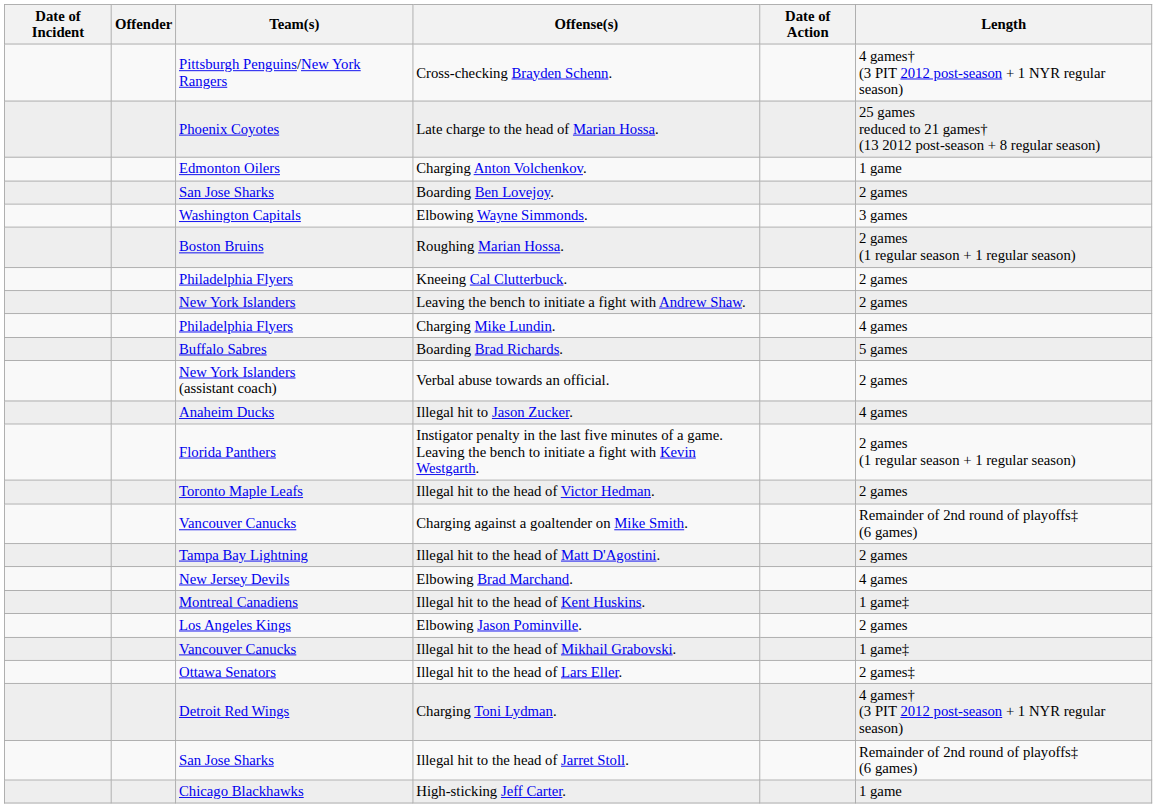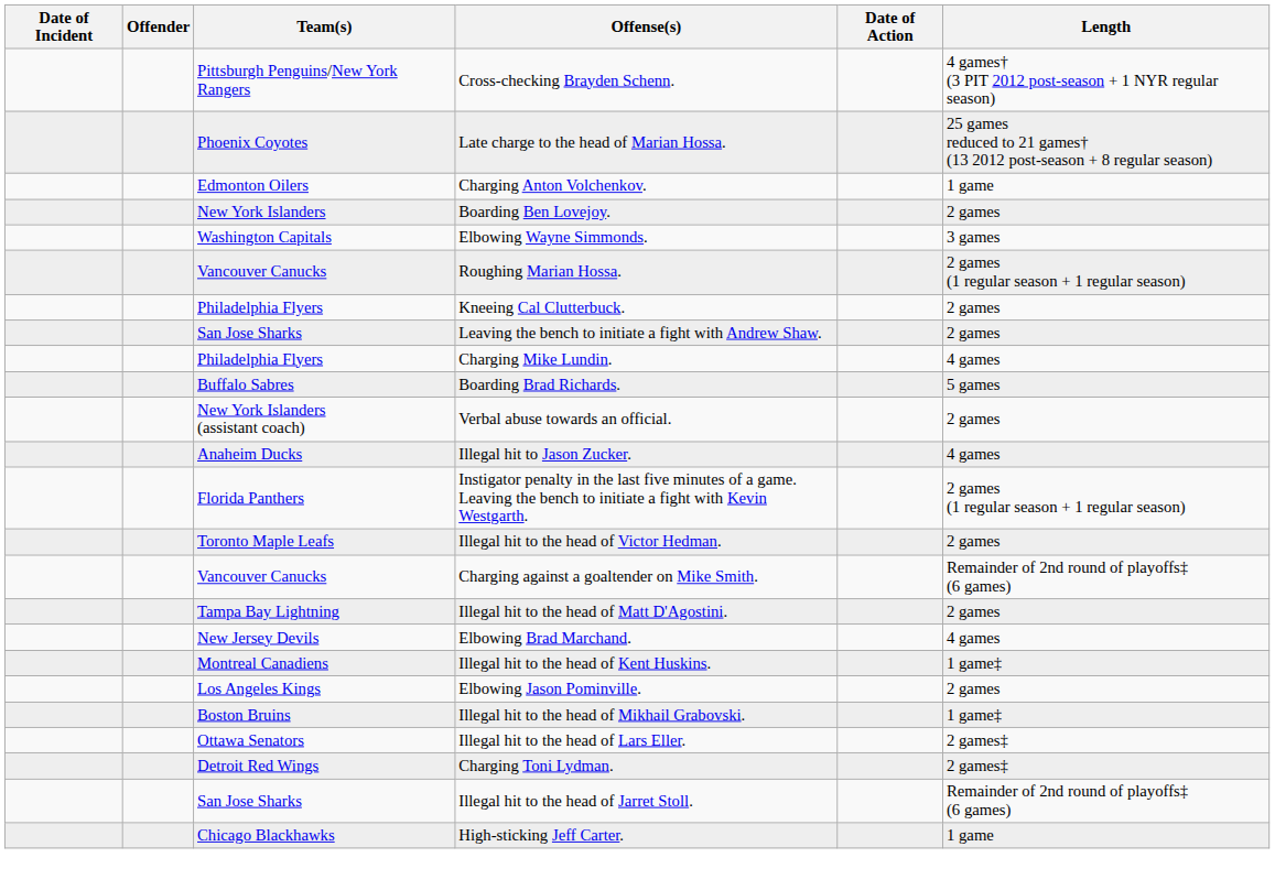 <table class="wikitable sortable">
 <tr>
 <th>Date of Incident</th>
 <th>Offender</th>
 <th>Team(s)</th>
 <th>Offense(s)</th>
 <th>Date of Action</th>
 <th>Length</th>
 </tr>
 <tr>
 <td></td>
 <td></td>
 <td><a href='#'>Pittsburgh Penguins</a>/<a href='#'>New York Rangers</a></td>
 <td>Cross-checking <a href='#'>Brayden Schenn</a>.</td>
 <td></td>
 <td>4 games† <br> (3 PIT <a href='#'>2012 post-season</a> + 1 NYR regular season)</td>
 </tr>
 <tr bgcolor="#eeeeee">
 <td></td>
 <td></td>
 <td><a href='#'>Phoenix Coyotes</a></td>
 <td>Late charge to the head of <a href='#'>Marian Hossa</a>.</td>
 <td></td>
 <td>25 games <br> reduced to 21 games† <br> (13 2012 post-season + 8 regular season)</td>
 </tr>
 <tr>
 <td></td>
 <td></td>
 <td><a href='#'>Edmonton Oilers</a></td>
 <td>Charging <a href='#'>Anton Volchenkov</a>.</td>
 <td></td>
 <td>1 game</td>
 </tr>
 <tr bgcolor="#eeeeee">
 <td></td>
 <td></td>
-<td><a href='#'>San Jose Sharks</a></td>
+<td><a href='#'>New York Islanders</a></td>
 <td>Boarding <a href='#'>Ben Lovejoy</a>.</td>
 <td></td>
 <td>2 games</td>
 </tr>
 <tr>
 <td></td>
 <td></td>
 <td><a href='#'>Washington Capitals</a></td>
 <td>Elbowing <a href='#'>Wayne Simmonds</a>.</td>
 <td></td>
 <td>3 games</td>
 </tr>
 <tr bgcolor="#eeeeee">
 <td></td>
 <td></td>
-<td><a href='#'>Boston Bruins</a></td>
+<td><a href='#'>Vancouver Canucks</a></td>
 <td>Roughing <a href='#'>Marian Hossa</a>.</td>
 <td></td>
 <td>2 games <br> (1 regular season + 1 regular season)</td>
 </tr>
 <tr>
 <td></td>
 <td></td>
 <td><a href='#'>Philadelphia Flyers</a></td>
 <td>Kneeing <a href='#'>Cal Clutterbuck</a>.</td>
 <td></td>
 <td>2 games</td>
 </tr>
 <tr bgcolor="#eeeeee">
 <td></td>
 <td></td>
-<td><a href='#'>New York Islanders</a></td>
+<td><a href='#'>San Jose Sharks</a></td>
 <td>Leaving the bench to initiate a fight with <a href='#'>Andrew Shaw</a>.</td>
 <td></td>
 <td>2 games</td>
 </tr>
 <tr>
 <td></td>
 <td></td>
 <td><a href='#'>Philadelphia Flyers</a></td>
 <td>Charging <a href='#'>Mike Lundin</a>.</td>
 <td></td>
 <td>4 games</td>
 </tr>
 <tr bgcolor="#eeeeee">
 <td></td>
 <td></td>
 <td><a href='#'>Buffalo Sabres</a></td>
 <td>Boarding <a href='#'>Brad Richards</a>.</td>
 <td></td>
 <td>5 games</td>
 </tr>
 <tr>
 <td></td>
 <td></td>
 <td><a href='#'>New York Islanders</a> <br> (assistant coach)</td>
 <td>Verbal abuse towards an official.</td>
 <td></td>
 <td>2 games</td>
 </tr>
 <tr bgcolor="#eeeeee">
 <td></td>
 <td></td>
 <td><a href='#'>Anaheim Ducks</a></td>
 <td>Illegal hit to <a href='#'>Jason Zucker</a>.</td>
 <td></td>
 <td>4 games</td>
 </tr>
 <tr>
 <td></td>
 <td></td>
 <td><a href='#'>Florida Panthers</a></td>
 <td>Instigator penalty in the last five minutes of a game. <br> Leaving the bench to initiate a fight with <a href='#'>Kevin Westgarth</a>.</td>
 <td></td>
 <td>2 games <br> (1 regular season + 1 regular season)</td>
 </tr>
 <tr bgcolor="#eeeeee">
 <td></td>
 <td></td>
 <td><a href='#'>Toronto Maple Leafs</a></td>
 <td>Illegal hit to the head of <a href='#'>Victor Hedman</a>.</td>
 <td></td>
 <td>2 games</td>
 </tr>
 <tr>
 <td></td>
 <td></td>
 <td><a href='#'>Vancouver Canucks</a></td>
 <td>Charging against a goaltender on <a href='#'>Mike Smith</a>.</td>
 <td></td>
 <td>Remainder of 2nd round of playoffs‡ <br> (6 games)</td>
 </tr>
 <tr bgcolor="#eeeeee">
 <td></td>
 <td></td>
 <td><a href='#'>Tampa Bay Lightning</a></td>
 <td>Illegal hit to the head of <a href='#'>Matt D'Agostini</a>.</td>
 <td></td>
 <td>2 games</td>
 </tr>
 <tr>
 <td></td>
 <td></td>
 <td><a href='#'>New Jersey Devils</a></td>
 <td>Elbowing <a href='#'>Brad Marchand</a>.</td>
 <td></td>
 <td>4 games</td>
 </tr>
 <tr bgcolor="#eeeeee">
 <td></td>
 <td></td>
 <td><a href='#'>Montreal Canadiens</a></td>
 <td>Illegal hit to the head of <a href='#'>Kent Huskins</a>.</td>
 <td></td>
 <td>1 game‡</td>
 </tr>
 <tr>
 <td></td>
 <td></td>
 <td><a href='#'>Los Angeles Kings</a></td>
 <td>Elbowing <a href='#'>Jason Pominville</a>.</td>
 <td></td>
 <td>2 games</td>
 </tr>
 <tr bgcolor="#eeeeee">
 <td></td>
 <td></td>
-<td><a href='#'>Vancouver Canucks</a></td>
+<td><a href='#'>Boston Bruins</a></td>
 <td>Illegal hit to the head of <a href='#'>Mikhail Grabovski</a>.</td>
 <td></td>
 <td>1 game‡</td>
 </tr>
 <tr>
 <td></td>
 <td></td>
 <td><a href='#'>Ottawa Senators</a></td>
 <td>Illegal hit to the head of <a href='#'>Lars Eller</a>.</td>
 <td></td>
 <td>2 games‡</td>
 </tr>
 <tr bgcolor="#eeeeee">
 <td></td>
 <td></td>
 <td><a href='#'>Detroit Red Wings</a></td>
 <td>Charging <a href='#'>Toni Lydman</a>.</td>
 <td></td>
-<td>4 games† <br> (3 PIT <a href='#'>2012 post-season</a> + 1 NYR regular season)</td>
+<td>2 games‡</td>
 </tr>
 <tr>
 <td></td>
 <td></td>
 <td><a href='#'>San Jose Sharks</a></td>
 <td>Illegal hit to the head of <a href='#'>Jarret Stoll</a>.</td>
 <td></td>
 <td>Remainder of 2nd round of playoffs‡ <br> (6 games)</td>
 </tr>
 <tr bgcolor="#eeeeee">
 <td></td>
 <td></td>
 <td><a href='#'>Chicago Blackhawks</a></td>
 <td>High-sticking <a href='#'>Jeff Carter</a>.</td>
 <td></td>
 <td>1 game</td>
 </tr>
 </table>
